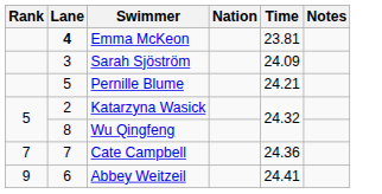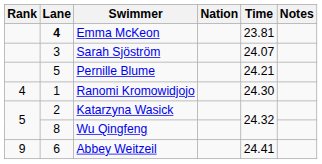 <table class="wikitable sortable" style="text-align:center">
 <tr>
 <th>Rank</th>
 <th>Lane</th>
 <th>Swimmer</th>
 <th>Nation</th>
 <th>Time</th>
 <th>Notes</th>
 </tr>
 <tr>
 <td></td>
 <td><strong>4</strong></td>
 <td align=left><a href='#'>Emma McKeon</a></td>
 <td align=left></td>
 <td>23.81</td>
 <td></td>
 </tr>
 <tr>
 <td></td>
 <td>3</td>
 <td align=left><a href='#'>Sarah Sjöström</a></td>
 <td align=left></td>
-<td>24.09</td>
+<td>24.07</td>
 <td></td>
 </tr>
 <tr>
 <td></td>
 <td>5</td>
 <td align=left><a href='#'>Pernille Blume</a></td>
 <td align=left></td>
 <td>24.21</td>
+<td></td>
+</tr>
+<tr>
+<td>4</td>
+<td>1</td>
+<td align=left><a href='#'>Ranomi Kromowidjojo</a></td>
+<td align=left></td>
+<td>24.30</td>
 <td></td>
 </tr>
 <tr>
 <td rowspan=2>5</td>
 <td>2</td>
 <td align=left><a href='#'>Katarzyna Wasick</a></td>
 <td align=left></td>
 <td rowspan=2>24.32</td>
 <td></td>
 </tr>
 <tr>
 <td>8</td>
 <td align=left><a href='#'>Wu Qingfeng</a></td>
 <td align=left></td>
 <td></td>
 </tr>
 <tr>
-<td>7</td>
-<td>7</td>
-<td align=left><a href='#'>Cate Campbell</a></td>
-<td align=left></td>
-<td>24.36</td>
-<td></td>
-</tr>
-<tr>
 <td>9</td>
 <td>6</td>
 <td align=left><a href='#'>Abbey Weitzeil</a></td>
 <td align=left></td>
 <td>24.41</td>
 <td></td>
 </tr>
 </table>
